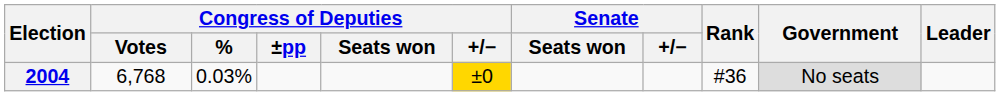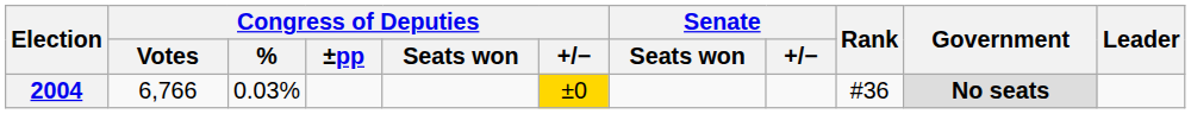 <table class="wikitable" style="text-align:center; font-size:100%; line-height:16px;">
 <tr>
 <th rowspan="2" width="50px">Election</th>
 <th colspan="5"><a href='#'>Congress of Deputies</a></th>
 <th colspan="2"><a href='#'>Senate</a></th>
 <th rowspan="2" width="30px">Rank</th>
 <th rowspan="2" width="125px">Government</th>
 <th rowspan="2">Leader</th>
 </tr>
 <tr>
 <th width="75px">Votes</th>
 <th width="45px">%</th>
 <th width="45px">±<a href='#'>pp</a></th>
 <th width="100px">Seats won</th>
 <th width="40px">+/−</th>
 <th width="100px">Seats won</th>
 <th width="40px">+/−</th>
 </tr>
 <tr>
 <th><a href='#'>2004</a></th>
-<td>6,768</td>
+<td>6,766</td>
 <td>0.03%</td>
 <td></td>
 <td></td>
 <td style="background: gold;">±0</td>
 <td></td>
 <td></td>
 <td>#36</td>
-<td style="background-color:#DDDDDD">No seats</td>
+<td style="background-color:#DDDDDD"><strong>No seats</strong></td>
 <td></td>
 </tr>
 </table>
